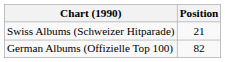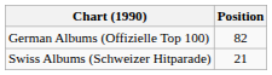 <table class="wikitable">
 <tr>
 <th>Chart (1990)</th>
 <th>Position</th>
 </tr>
 <tr>
+<td>German Albums (Offizielle Top 100)</td>
+<td align="center">82</td>
+</tr>
+<tr>
 <td>Swiss Albums (Schweizer Hitparade)</td>
 <td align="center">21</td>
 </tr>
-<tr>
-<td>German Albums (Offizielle Top 100)</td>
-<td align="center">82</td>
-</tr>
 </table>
